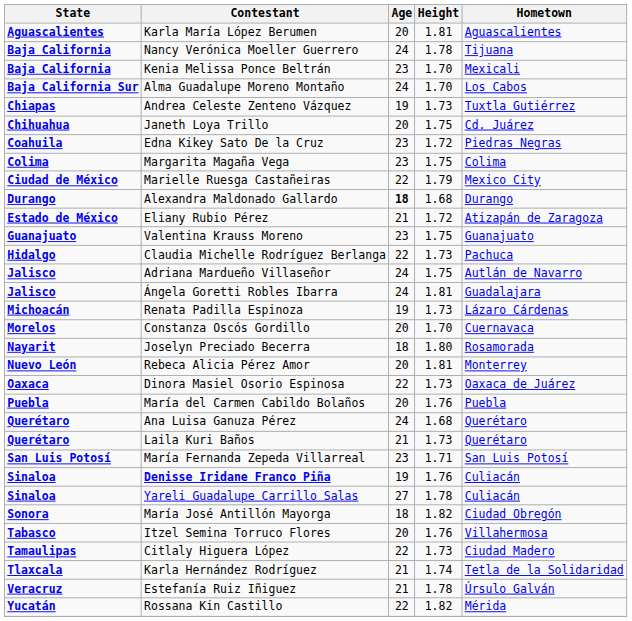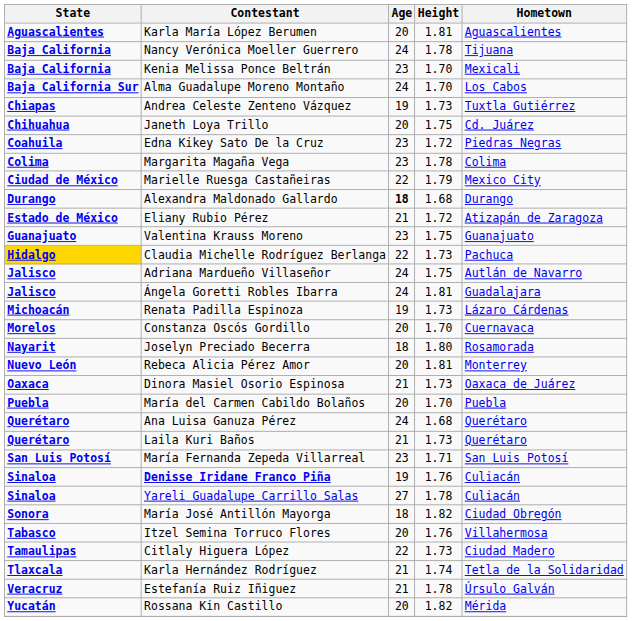 <table class="wikitable sortable" style="font-size: 95%;">
 <tr>
 <th>State</th>
 <th>Contestant</th>
 <th>Age</th>
 <th>Height</th>
 <th>Hometown</th>
 </tr>
 <tr>
 <td><strong> <a href='#'>Aguascalientes</a></strong></td>
 <td>Karla María López Berumen</td>
 <td align="center">20</td>
 <td align="center">1.81</td>
 <td><a href='#'>Aguascalientes</a></td>
 </tr>
 <tr>
 <td><strong> <a href='#'>Baja California</a></strong></td>
 <td>Nancy Verónica Moeller Guerrero</td>
 <td align="center">24</td>
 <td align="center">1.78</td>
 <td><a href='#'>Tijuana</a></td>
 </tr>
 <tr>
 <td><strong> <a href='#'>Baja California</a></strong></td>
 <td>Kenia Melissa Ponce Beltrán</td>
 <td align="center">23</td>
 <td align="center">1.70</td>
 <td><a href='#'>Mexicali</a></td>
 </tr>
 <tr>
 <td><strong> <a href='#'>Baja California Sur</a></strong></td>
 <td>Alma Guadalupe Moreno Montaño</td>
 <td align="center">24</td>
 <td align="center">1.70</td>
 <td><a href='#'>Los Cabos</a></td>
 </tr>
 <tr>
 <td><strong> <a href='#'>Chiapas</a></strong></td>
 <td>Andrea Celeste Zenteno Vázquez</td>
 <td align="center">19</td>
 <td align="center">1.73</td>
 <td><a href='#'>Tuxtla Gutiérrez</a></td>
 </tr>
 <tr>
 <td><strong> <a href='#'>Chihuahua</a></strong></td>
 <td>Janeth Loya Trillo</td>
 <td align="center">20</td>
 <td align="center">1.75</td>
 <td><a href='#'>Cd. Juárez</a></td>
 </tr>
 <tr>
 <td><strong> <a href='#'>Coahuila</a></strong></td>
 <td>Edna Kikey Sato De la Cruz</td>
 <td align="center">23</td>
 <td align="center">1.72</td>
 <td><a href='#'>Piedras Negras</a></td>
 </tr>
 <tr>
 <td><strong> <a href='#'>Colima</a></strong></td>
 <td>Margarita Magaña Vega</td>
 <td align="center">23</td>
-<td align="center">1.75</td>
+<td align="center">1.78</td>
 <td><a href='#'>Colima</a></td>
 </tr>
 <tr>
 <td><strong> <a href='#'>Ciudad de México</a></strong></td>
 <td>Marielle Ruesga Castañeiras</td>
 <td align="center">22</td>
 <td align="center">1.79</td>
 <td><a href='#'>Mexico City</a></td>
 </tr>
 <tr>
 <td><strong> <a href='#'>Durango</a></strong></td>
 <td>Alexandra Maldonado Gallardo</td>
 <td align="center"><strong>18</strong></td>
 <td align="center">1.68</td>
 <td><a href='#'>Durango</a></td>
 </tr>
 <tr>
 <td><strong> <a href='#'>Estado de México</a></strong></td>
 <td>Eliany Rubio Pérez</td>
 <td align=" center">21</td>
 <td align=" center">1.72</td>
 <td><a href='#'>Atizapán de Zaragoza</a></td>
 </tr>
 <tr>
 <td><strong> <a href='#'>Guanajuato</a></strong></td>
 <td>Valentina Krauss Moreno</td>
 <td align="center">23</td>
 <td align="center">1.75</td>
 <td><a href='#'>Guanajuato</a></td>
 </tr>
 <tr>
-<td><strong> <a href='#'>Hidalgo</a></strong></td>
+<td style="background: gold;"><strong> <a href='#'>Hidalgo</a></strong></td>
 <td>Claudia Michelle Rodríguez Berlanga</td>
 <td align="center">22</td>
 <td align="center">1.73</td>
 <td><a href='#'>Pachuca</a></td>
 </tr>
 <tr>
 <td><strong> <a href='#'>Jalisco</a></strong></td>
 <td>Adriana Mardueño Villaseñor</td>
 <td align="center">24</td>
 <td align="center">1.75</td>
 <td><a href='#'>Autlán de Navarro</a></td>
 </tr>
 <tr>
 <td><strong> <a href='#'>Jalisco</a></strong></td>
 <td>Ángela Goretti Robles Ibarra</td>
 <td align="center">24</td>
 <td align="center">1.81</td>
 <td><a href='#'>Guadalajara</a></td>
 </tr>
 <tr>
 <td><strong> <a href='#'>Michoacán</a></strong></td>
 <td>Renata Padilla Espinoza</td>
 <td align=" center">19</td>
 <td align=" center">1.73</td>
 <td><a href='#'>Lázaro Cárdenas</a></td>
 </tr>
 <tr>
 <td><strong> <a href='#'>Morelos</a></strong></td>
 <td>Constanza Oscós Gordillo</td>
 <td align="center">20</td>
 <td align="center">1.70</td>
 <td><a href='#'>Cuernavaca</a></td>
 </tr>
 <tr>
 <td><strong> <a href='#'>Nayarit</a></strong></td>
 <td>Joselyn Preciado Becerra</td>
 <td align="center">18</td>
 <td align="center">1.80</td>
 <td><a href='#'>Rosamorada</a></td>
 </tr>
 <tr>
 <td><strong> <a href='#'>Nuevo León</a></strong></td>
 <td>Rebeca Alicia Pérez Amor</td>
 <td align="center">20</td>
 <td align="center">1.81</td>
 <td><a href='#'>Monterrey</a></td>
 </tr>
 <tr>
 <td><strong> <a href='#'>Oaxaca</a></strong></td>
 <td>Dinora Masiel Osorio Espinosa</td>
-<td align=" center">22</td>
+<td align=" center">21</td>
 <td align=" center">1.73</td>
 <td><a href='#'>Oaxaca de Juárez</a></td>
 </tr>
 <tr>
 <td><strong> <a href='#'>Puebla</a></strong></td>
 <td>María del Carmen Cabildo Bolaños</td>
 <td align="center">20</td>
-<td align="center">1.76</td>
+<td align="center">1.70</td>
 <td><a href='#'>Puebla</a></td>
 </tr>
 <tr>
 <td><strong> <a href='#'>Querétaro</a></strong></td>
 <td>Ana Luisa Ganuza Pérez</td>
 <td align=" center">24</td>
 <td align=" center">1.68</td>
 <td><a href='#'>Querétaro</a></td>
 </tr>
 <tr>
 <td><strong> <a href='#'>Querétaro</a></strong></td>
 <td>Laila Kuri Baños</td>
 <td align=" center">21</td>
 <td align=" center">1.73</td>
 <td><a href='#'>Querétaro</a></td>
 </tr>
 <tr>
 <td><strong> <a href='#'>San Luis Potosí</a></strong></td>
 <td>María Fernanda Zepeda Villarreal</td>
 <td align="center">23</td>
 <td align="center">1.71</td>
 <td><a href='#'>San Luis Potosí</a></td>
 </tr>
 <tr>
 <td><strong> <a href='#'>Sinaloa</a></strong></td>
 <td><strong><a href='#'>Denisse Iridane Franco Piña</a></strong></td>
 <td align="center">19</td>
 <td align="center">1.76</td>
 <td><a href='#'>Culiacán</a></td>
 </tr>
 <tr>
 <td><strong> <a href='#'>Sinaloa</a></strong></td>
 <td><a href='#'>Yareli Guadalupe Carrillo Salas</a></td>
 <td align="center">27</td>
 <td align="center">1.78</td>
 <td><a href='#'>Culiacán</a></td>
 </tr>
 <tr>
 <td><strong> <a href='#'>Sonora</a></strong></td>
 <td>María José Antillón Mayorga</td>
 <td align="center">18</td>
 <td align="center">1.82</td>
 <td><a href='#'>Ciudad Obregón</a></td>
 </tr>
 <tr>
 <td><strong> <a href='#'>Tabasco</a></strong></td>
 <td>Itzel Semina Torruco Flores</td>
 <td align="center">20</td>
 <td align="center">1.76</td>
 <td><a href='#'>Villahermosa</a></td>
 </tr>
 <tr>
 <td><strong> <a href='#'>Tamaulipas</a></strong></td>
 <td>Citlaly Higuera López</td>
 <td align="center">22</td>
 <td align="center">1.73</td>
 <td><a href='#'>Ciudad Madero</a></td>
 </tr>
 <tr>
 <td><strong> <a href='#'>Tlaxcala</a></strong></td>
 <td>Karla Hernández Rodríguez</td>
 <td align="center">21</td>
 <td align="center">1.74</td>
 <td><a href='#'>Tetla de la Solidaridad</a></td>
 </tr>
 <tr>
 <td><strong> <a href='#'>Veracruz</a></strong></td>
 <td>Estefanía Ruiz Iñiguez</td>
 <td align="center">21</td>
 <td align="center">1.78</td>
 <td><a href='#'>Úrsulo Galván</a></td>
 </tr>
 <tr>
 <td><strong> <a href='#'>Yucatán</a></strong></td>
 <td>Rossana Kin Castillo</td>
-<td align="center">22</td>
+<td align="center">20</td>
 <td align="center">1.82</td>
 <td><a href='#'>Mérida</a></td>
 </tr>
 <tr>
 </tr>
 </table>
